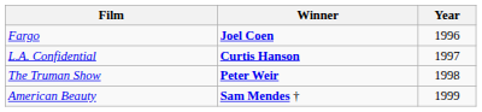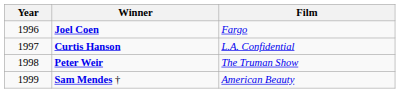 <table class="wikitable" width="95%" cellpadding="5">
 <tr>
+<th width="100"><strong>Year</strong></th>
+<th width="450"><strong>Winner</strong></th>
 <th width="450"><strong>Film</strong></th>
-<th width="450"><strong>Winner</strong></th>
-<th width="100"><strong>Year</strong></th>
 </tr>
 <tr>
+<td style="text-align:center;">1996</td>
+<td><strong><a href='#'>Joel Coen</a></strong></td>
 <td><em><a href='#'>Fargo</a></em></td>
-<td><strong><a href='#'>Joel Coen</a></strong></td>
-<td style="text-align:center;">1996</td>
 </tr>
 <tr>
+<td style="text-align:center;">1997</td>
+<td><strong><a href='#'>Curtis Hanson</a></strong></td>
 <td><em><a href='#'>L.A. Confidential</a></em></td>
-<td><strong><a href='#'>Curtis Hanson</a></strong></td>
-<td style="text-align:center;">1997</td>
 </tr>
 <tr>
+<td style="text-align:center;">1998</td>
+<td><strong><a href='#'>Peter Weir</a></strong></td>
 <td><em><a href='#'>The Truman Show</a></em></td>
-<td><strong><a href='#'>Peter Weir</a></strong></td>
-<td style="text-align:center;">1998</td>
 </tr>
 <tr>
+<td style="text-align:center;">1999</td>
+<td><strong><a href='#'>Sam Mendes</a></strong> †</td>
 <td><em><a href='#'>American Beauty</a></em></td>
-<td><strong><a href='#'>Sam Mendes</a></strong> †</td>
-<td style="text-align:center;">1999</td>
 </tr>
 </table>
